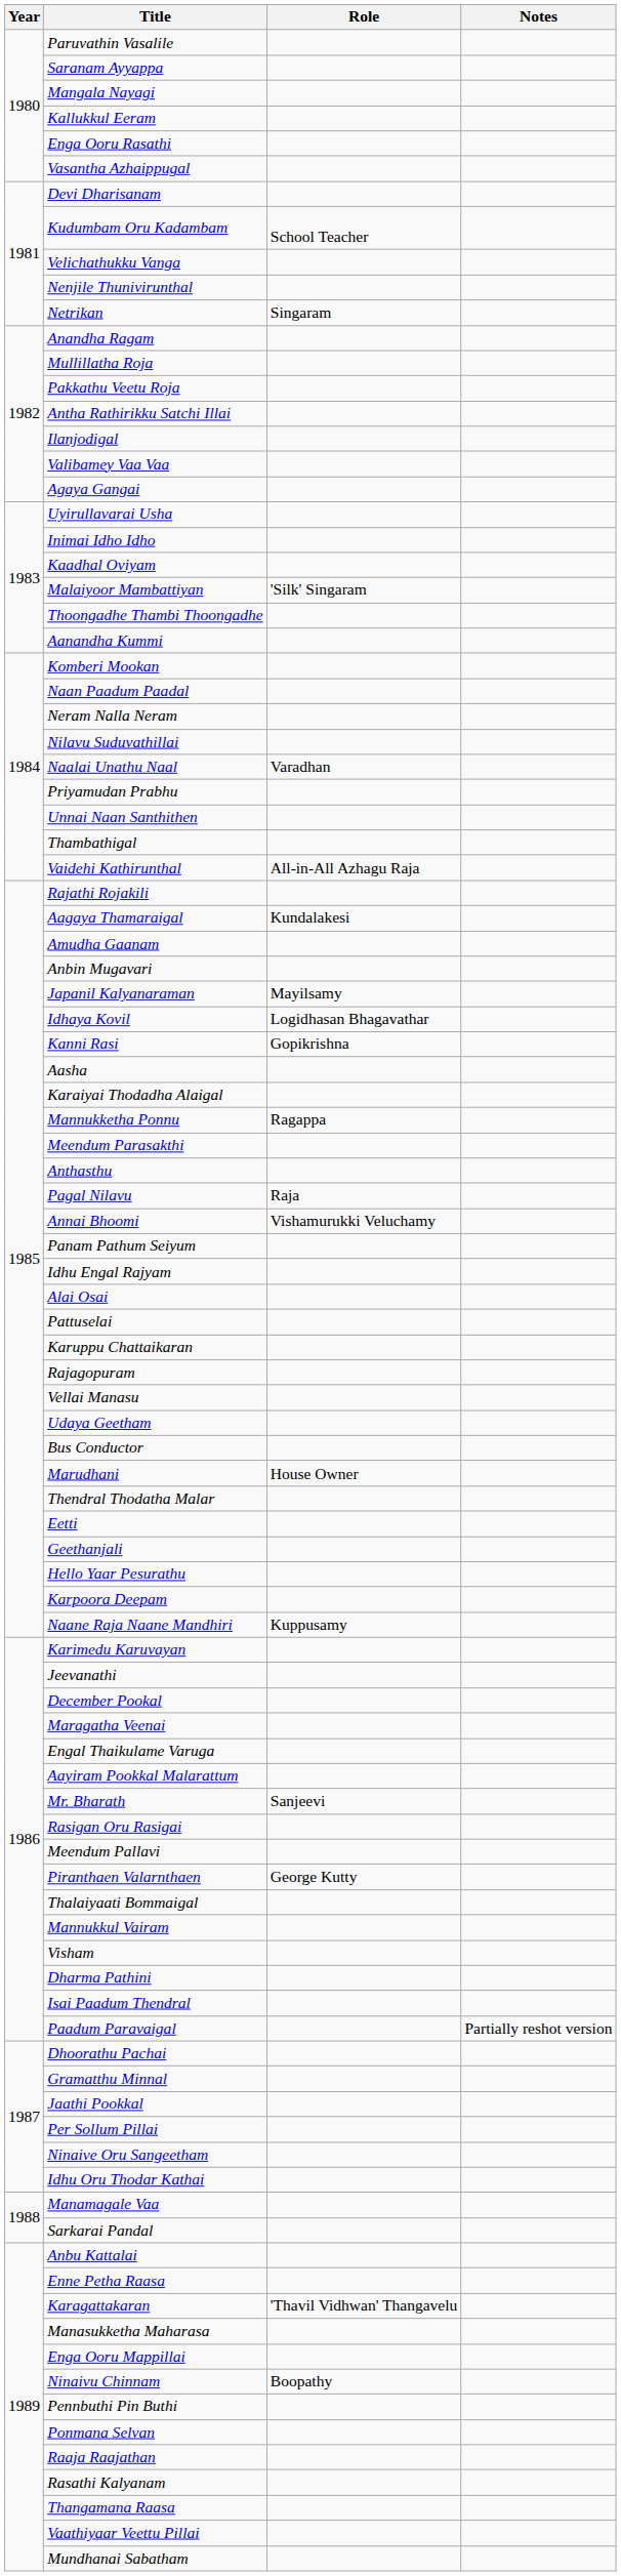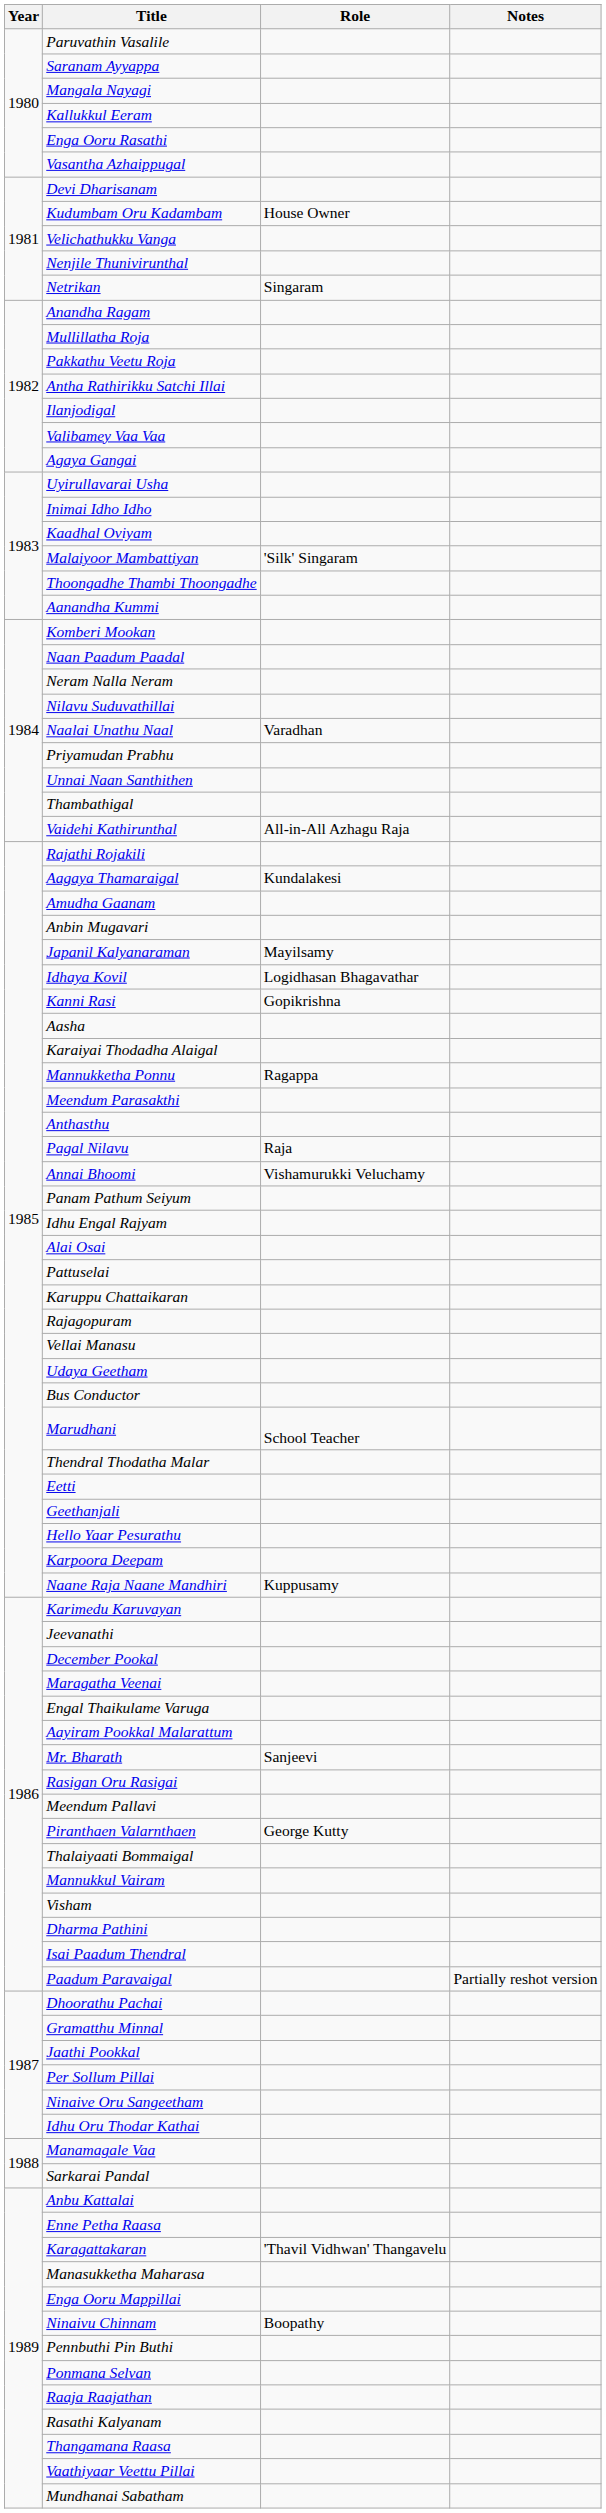 <table class="wikitable sortable">
 <tr>
 <th scope="col">Year</th>
 <th scope="col">Title</th>
 <th scope="col">Role</th>
 <th class="unsortable" scope="col">Notes</th>
 </tr>
 <tr>
 <td rowspan="6">1980</td>
 <td><em>Paruvathin Vasalile</em></td>
 <td></td>
 <td></td>
 </tr>
 <tr>
 <td><em><a href='#'>Saranam Ayyappa</a></em></td>
 <td></td>
 <td></td>
 </tr>
 <tr>
 <td><em><a href='#'>Mangala Nayagi</a></em></td>
 <td></td>
 <td></td>
 </tr>
 <tr>
 <td><em><a href='#'>Kallukkul Eeram</a></em></td>
 <td></td>
 <td></td>
 </tr>
 <tr>
 <td><em><a href='#'>Enga Ooru Rasathi</a></em></td>
 <td></td>
 <td></td>
 </tr>
 <tr>
 <td><em><a href='#'>Vasantha Azhaippugal</a></em></td>
 <td></td>
 <td></td>
 </tr>
 <tr>
 <td rowspan="5">1981</td>
 <td><em><a href='#'>Devi Dharisanam</a></em></td>
 <td></td>
 <td></td>
 </tr>
 <tr>
 <td><em><a href='#'>Kudumbam Oru Kadambam</a></em></td>
-<td><br>School Teacher</td>
+<td>House Owner</td>
 <td></td>
 </tr>
 <tr>
 <td><em><a href='#'>Velichathukku Vanga</a></em></td>
 <td></td>
 <td></td>
 </tr>
 <tr>
 <td><em><a href='#'>Nenjile Thunivirunthal</a></em></td>
 <td></td>
 <td></td>
 </tr>
 <tr>
 <td><em><a href='#'>Netrikan</a></em></td>
 <td>Singaram</td>
 <td></td>
 </tr>
 <tr>
 <td rowspan="7">1982</td>
 <td><em><a href='#'>Anandha Ragam</a></em></td>
 <td></td>
 <td></td>
 </tr>
 <tr>
 <td><em><a href='#'>Mullillatha Roja</a></em></td>
 <td></td>
 <td></td>
 </tr>
 <tr>
 <td><em><a href='#'>Pakkathu Veetu Roja</a></em></td>
 <td></td>
 <td></td>
 </tr>
 <tr>
 <td><em><a href='#'>Antha Rathirikku Satchi Illai</a></em></td>
 <td></td>
 <td></td>
 </tr>
 <tr>
 <td><em><a href='#'>Ilanjodigal</a></em></td>
 <td></td>
 <td></td>
 </tr>
 <tr>
 <td><em><a href='#'>Valibamey Vaa Vaa</a></em></td>
 <td></td>
 <td></td>
 </tr>
 <tr>
 <td><em><a href='#'>Agaya Gangai</a></em></td>
 <td></td>
 <td></td>
 </tr>
 <tr>
 <td rowspan="6">1983</td>
 <td><em><a href='#'>Uyirullavarai Usha</a></em></td>
 <td></td>
 <td></td>
 </tr>
 <tr>
 <td><em><a href='#'>Inimai Idho Idho</a></em></td>
 <td></td>
 <td></td>
 </tr>
 <tr>
 <td><em><a href='#'>Kaadhal Oviyam</a></em></td>
 <td></td>
 <td></td>
 </tr>
 <tr>
 <td><em><a href='#'>Malaiyoor Mambattiyan</a></em></td>
 <td>'Silk' Singaram</td>
 <td></td>
 </tr>
 <tr>
 <td><em><a href='#'>Thoongadhe Thambi Thoongadhe</a></em></td>
 <td></td>
 <td></td>
 </tr>
 <tr>
 <td><em><a href='#'>Aanandha Kummi</a></em></td>
 <td></td>
 <td></td>
 </tr>
 <tr>
 <td rowspan="9">1984</td>
 <td><em><a href='#'>Komberi Mookan</a></em></td>
 <td></td>
 <td></td>
 </tr>
 <tr>
 <td><em><a href='#'>Naan Paadum Paadal</a></em></td>
 <td></td>
 <td></td>
 </tr>
 <tr>
 <td><em>Neram Nalla Neram</em></td>
 <td></td>
 <td></td>
 </tr>
 <tr>
 <td><em><a href='#'>Nilavu Suduvathillai</a></em></td>
 <td></td>
 <td></td>
 </tr>
 <tr>
 <td><em><a href='#'>Naalai Unathu Naal</a></em></td>
 <td>Varadhan</td>
 <td></td>
 </tr>
 <tr>
 <td><em>Priyamudan Prabhu</em></td>
 <td></td>
 <td></td>
 </tr>
 <tr>
 <td><em><a href='#'>Unnai Naan Santhithen</a></em></td>
 <td></td>
 <td></td>
 </tr>
 <tr>
 <td><em>Thambathigal</em></td>
 <td></td>
 <td></td>
 </tr>
 <tr>
 <td><em><a href='#'>Vaidehi Kathirunthal</a></em></td>
 <td>All-in-All Azhagu Raja</td>
 <td></td>
 </tr>
 <tr>
 <td rowspan="30">1985</td>
 <td><em><a href='#'>Rajathi Rojakili</a></em></td>
 <td></td>
 <td></td>
 </tr>
 <tr>
 <td><em><a href='#'>Aagaya Thamaraigal</a></em></td>
 <td>Kundalakesi</td>
 <td></td>
 </tr>
 <tr>
 <td><em><a href='#'>Amudha Gaanam</a></em></td>
 <td></td>
 <td></td>
 </tr>
 <tr>
 <td><em>Anbin Mugavari</em></td>
 <td></td>
 <td></td>
 </tr>
 <tr>
 <td><em><a href='#'>Japanil Kalyanaraman</a></em></td>
 <td>Mayilsamy</td>
 <td></td>
 </tr>
 <tr>
 <td><em><a href='#'>Idhaya Kovil</a></em></td>
 <td>Logidhasan Bhagavathar</td>
 <td></td>
 </tr>
 <tr>
 <td><em><a href='#'>Kanni Rasi</a></em></td>
 <td>Gopikrishna</td>
 <td></td>
 </tr>
 <tr>
 <td><em>Aasha</em></td>
 <td></td>
 <td></td>
 </tr>
 <tr>
 <td><em>Karaiyai Thodadha Alaigal</em></td>
 <td></td>
 <td></td>
 </tr>
 <tr>
 <td><em><a href='#'>Mannukketha Ponnu</a></em></td>
 <td>Ragappa</td>
 <td></td>
 </tr>
 <tr>
 <td><em><a href='#'>Meendum Parasakthi</a></em></td>
 <td></td>
 <td></td>
 </tr>
 <tr>
 <td><em><a href='#'>Anthasthu</a></em></td>
 <td></td>
 <td></td>
 </tr>
 <tr>
 <td><em><a href='#'>Pagal Nilavu</a></em></td>
 <td>Raja</td>
 <td></td>
 </tr>
 <tr>
 <td><em><a href='#'>Annai Bhoomi</a></em></td>
 <td>Vishamurukki Veluchamy</td>
 <td></td>
 </tr>
 <tr>
 <td><em>Panam Pathum Seiyum</em></td>
 <td></td>
 <td></td>
 </tr>
 <tr>
 <td><em>Idhu Engal Rajyam</em></td>
 <td></td>
 <td></td>
 </tr>
 <tr>
 <td><em><a href='#'>Alai Osai</a></em></td>
 <td></td>
 <td></td>
 </tr>
 <tr>
 <td><em>Pattuselai</em></td>
 <td></td>
 <td></td>
 </tr>
 <tr>
 <td><em>Karuppu Chattaikaran</em></td>
 <td></td>
 <td></td>
 </tr>
 <tr>
 <td><em>Rajagopuram</em></td>
 <td></td>
 <td></td>
 </tr>
 <tr>
 <td><em>Vellai Manasu</em></td>
 <td></td>
 <td></td>
 </tr>
 <tr>
 <td><em><a href='#'>Udaya Geetham</a></em></td>
 <td></td>
 <td></td>
 </tr>
 <tr>
 <td><em>Bus Conductor</em></td>
 <td></td>
 <td></td>
 </tr>
 <tr>
 <td><em><a href='#'>Marudhani</a></em></td>
-<td>House Owner</td>
+<td><br>School Teacher</td>
 <td></td>
 </tr>
 <tr>
 <td><em>Thendral Thodatha Malar</em></td>
 <td></td>
 <td></td>
 </tr>
 <tr>
 <td><em><a href='#'>Eetti</a></em></td>
 <td></td>
 <td></td>
 </tr>
 <tr>
 <td><em><a href='#'>Geethanjali</a></em></td>
 <td></td>
 <td></td>
 </tr>
 <tr>
 <td><em><a href='#'>Hello Yaar Pesurathu</a></em></td>
 <td></td>
 <td></td>
 </tr>
 <tr>
 <td><em><a href='#'>Karpoora Deepam</a></em></td>
 <td></td>
 <td></td>
 </tr>
 <tr>
 <td><em><a href='#'>Naane Raja Naane Mandhiri</a></em></td>
 <td>Kuppusamy</td>
 <td></td>
 </tr>
 <tr>
 <td rowspan="16">1986</td>
 <td><em><a href='#'>Karimedu Karuvayan</a></em></td>
 <td></td>
 <td></td>
 </tr>
 <tr>
 <td><em>Jeevanathi</em></td>
 <td></td>
 <td></td>
 </tr>
 <tr>
 <td><em><a href='#'>December Pookal</a></em></td>
 <td></td>
 <td></td>
 </tr>
 <tr>
 <td><em><a href='#'>Maragatha Veenai</a></em></td>
 <td></td>
 <td></td>
 </tr>
 <tr>
 <td><em>Engal Thaikulame Varuga</em></td>
 <td></td>
 <td></td>
 </tr>
 <tr>
 <td><em><a href='#'>Aayiram Pookkal Malarattum</a></em></td>
 <td></td>
 <td></td>
 </tr>
 <tr>
 <td><em><a href='#'>Mr. Bharath</a></em></td>
 <td>Sanjeevi</td>
 <td></td>
 </tr>
 <tr>
 <td><em><a href='#'>Rasigan Oru Rasigai</a></em></td>
 <td></td>
 <td></td>
 </tr>
 <tr>
 <td><em>Meendum Pallavi</em></td>
 <td></td>
 <td></td>
 </tr>
 <tr>
 <td><em><a href='#'>Piranthaen Valarnthaen</a></em></td>
 <td>George Kutty</td>
 <td></td>
 </tr>
 <tr>
 <td><em>Thalaiyaati Bommaigal</em></td>
 <td></td>
 <td></td>
 </tr>
 <tr>
 <td><em><a href='#'>Mannukkul Vairam</a></em></td>
 <td></td>
 <td></td>
 </tr>
 <tr>
 <td><em>Visham</em></td>
 <td></td>
 <td></td>
 </tr>
 <tr>
 <td><em><a href='#'>Dharma Pathini</a></em></td>
 <td></td>
 <td></td>
 </tr>
 <tr>
 <td><em><a href='#'>Isai Paadum Thendral</a></em></td>
 <td></td>
 <td></td>
 </tr>
 <tr>
 <td><em><a href='#'>Paadum Paravaigal</a></em></td>
 <td></td>
 <td>Partially reshot version</td>
 </tr>
 <tr>
 <td rowspan="6">1987</td>
 <td><em><a href='#'>Dhoorathu Pachai</a></em></td>
 <td></td>
 <td></td>
 </tr>
 <tr>
 <td><em><a href='#'>Gramatthu Minnal</a></em></td>
 <td></td>
 <td></td>
 </tr>
 <tr>
 <td><em><a href='#'>Jaathi Pookkal</a></em></td>
 <td></td>
 <td></td>
 </tr>
 <tr>
 <td><em><a href='#'>Per Sollum Pillai</a></em></td>
 <td></td>
 <td></td>
 </tr>
 <tr>
 <td><em><a href='#'>Ninaive Oru Sangeetham</a></em></td>
 <td></td>
 <td></td>
 </tr>
 <tr>
 <td><em><a href='#'>Idhu Oru Thodar Kathai</a></em></td>
 <td></td>
 <td></td>
 </tr>
 <tr>
 <td rowspan="2">1988</td>
 <td><em><a href='#'>Manamagale Vaa</a></em></td>
 <td></td>
 <td></td>
 </tr>
 <tr>
 <td><em>Sarkarai Pandal</em></td>
 <td></td>
 <td></td>
 </tr>
 <tr>
 <td rowspan="13">1989</td>
 <td><em><a href='#'>Anbu Kattalai</a></em></td>
 <td></td>
 <td></td>
 </tr>
 <tr>
 <td><em><a href='#'>Enne Petha Raasa</a></em></td>
 <td></td>
 <td></td>
 </tr>
 <tr>
 <td><em><a href='#'>Karagattakaran</a></em></td>
 <td>'Thavil Vidhwan' Thangavelu</td>
 <td></td>
 </tr>
 <tr>
 <td><em>Manasukketha Maharasa</em></td>
 <td></td>
 <td></td>
 </tr>
 <tr>
 <td><em><a href='#'>Enga Ooru Mappillai</a></em></td>
 <td></td>
 <td></td>
 </tr>
 <tr>
 <td><em><a href='#'>Ninaivu Chinnam</a></em></td>
 <td>Boopathy</td>
 <td></td>
 </tr>
 <tr>
 <td><em>Pennbuthi Pin Buthi</em></td>
 <td></td>
 <td></td>
 </tr>
 <tr>
 <td><em><a href='#'>Ponmana Selvan</a></em></td>
 <td></td>
 <td></td>
 </tr>
 <tr>
 <td><em><a href='#'>Raaja Raajathan</a></em></td>
 <td></td>
 <td></td>
 </tr>
 <tr>
 <td><em>Rasathi Kalyanam</em></td>
 <td></td>
 <td></td>
 </tr>
 <tr>
 <td><em><a href='#'>Thangamana Raasa</a> </em></td>
 <td></td>
 <td></td>
 </tr>
 <tr>
 <td><em><a href='#'>Vaathiyaar Veettu Pillai</a></em></td>
 <td></td>
 <td></td>
 </tr>
 <tr>
 <td><em>Mundhanai Sabatham</em></td>
 <td></td>
 <td></td>
 </tr>
 </table>
